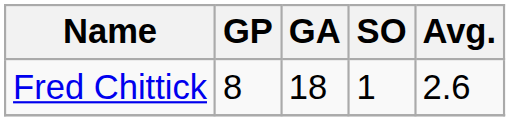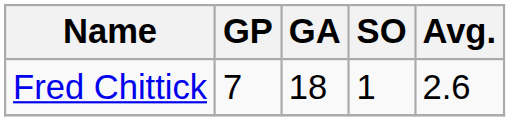 <table class="wikitable">
 <tr>
 <th>Name</th>
 <th>GP</th>
 <th>GA</th>
 <th>SO</th>
 <th>Avg.</th>
 </tr>
 <tr>
 <td><a href='#'>Fred Chittick</a></td>
-<td>8</td>
+<td>7</td>
 <td>18</td>
 <td>1</td>
 <td>2.6</td>
 </tr>
 <tr>
 </tr>
 </table>
